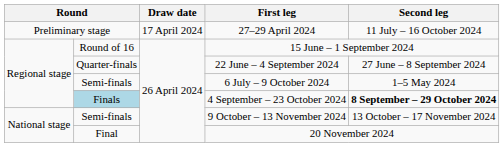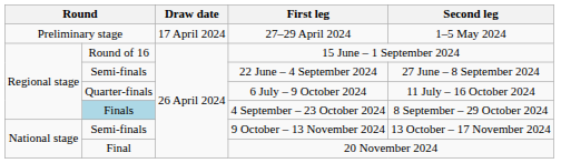 <table class="wikitable" style="text-align: center">
 <tr>
 <th colspan=2>Round</th>
 <th>Draw date</th>
 <th>First leg</th>
 <th>Second leg</th>
 </tr>
 <tr>
 <td colspan=2>Preliminary stage</td>
 <td>17 April 2024</td>
 <td>27–29 April 2024</td>
-<td>11 July – 16 October 2024</td>
+<td>1–5 May 2024</td>
 </tr>
 <tr>
 <td rowspan=4>Regional stage</td>
 <td>Round of 16</td>
 <td rowspan=6>26 April 2024</td>
 <td colspan=2>15 June – 1 September 2024</td>
 </tr>
 <tr>
-<td>Quarter-finals</td>
+<td>Semi-finals</td>
 <td>22 June – 4 September 2024</td>
 <td>27 June – 8 September 2024</td>
 </tr>
 <tr>
-<td>Semi-finals</td>
+<td>Quarter-finals</td>
 <td>6 July – 9 October 2024</td>
-<td>1–5 May 2024</td>
+<td>11 July – 16 October 2024</td>
 </tr>
 <tr>
 <td style="background: lightblue;">Finals</td>
 <td>4 September – 23 October 2024</td>
-<td><strong>8 September – 29 October 2024</strong></td>
+<td>8 September – 29 October 2024</td>
 </tr>
 <tr>
 <td rowspan=2>National stage</td>
 <td>Semi-finals</td>
 <td>9 October – 13 November 2024</td>
 <td>13 October – 17 November 2024</td>
 </tr>
 <tr>
 <td>Final</td>
 <td colspan=2>20 November 2024</td>
 </tr>
 </table>
